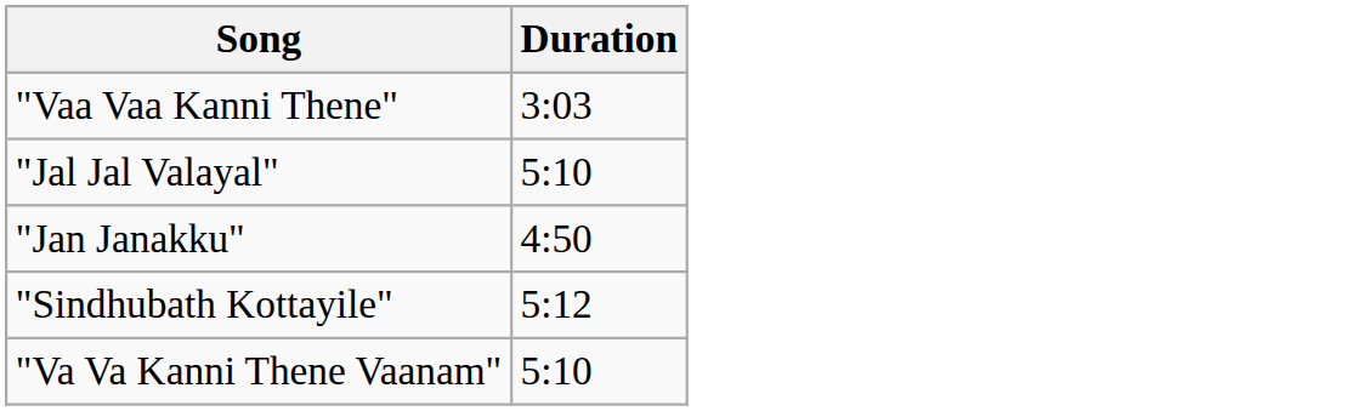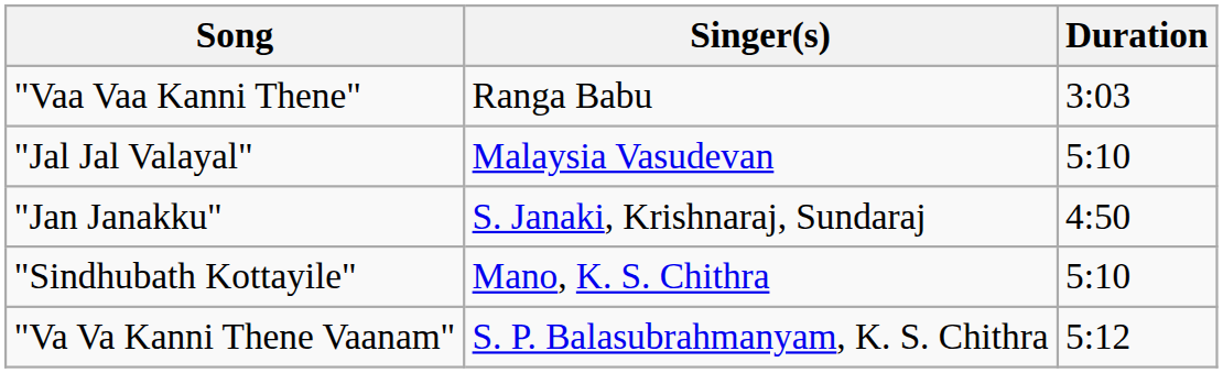 <table class="wikitable" style="font-size:95%;">
 <tr>
 <th>Song</th>
+<th>Singer(s)</th>
 <th>Duration</th>
 </tr>
 <tr>
 <td>"Vaa Vaa Kanni Thene"</td>
+<td>Ranga Babu</td>
 <td>3:03</td>
 </tr>
 <tr>
 <td>"Jal Jal Valayal"</td>
+<td><a href='#'>Malaysia Vasudevan</a></td>
 <td>5:10</td>
 </tr>
 <tr>
 <td>"Jan Janakku"</td>
+<td><a href='#'>S. Janaki</a>, Krishnaraj, Sundaraj</td>
 <td>4:50</td>
 </tr>
 <tr>
 <td>"Sindhubath Kottayile"</td>
-<td>5:12</td>
+<td><a href='#'>Mano</a>, <a href='#'>K. S. Chithra</a></td>
+<td>5:10</td>
 </tr>
 <tr>
 <td>"Va Va Kanni Thene Vaanam"</td>
-<td>5:10</td>
+<td><a href='#'>S. P. Balasubrahmanyam</a>, K. S. Chithra</td>
+<td>5:12</td>
 </tr>
 </table>
